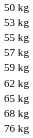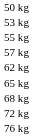 <table>
 <tr>
 <td rowspan=2>50 kg</td>
 <td rowspan=2></td>
 <td rowspan=2></td>
 <td></td>
 </tr>
 <tr>
 <td></td>
 </tr>
 <tr>
 <td>53 kg</td>
 <td></td>
 <td></td>
 <td></td>
 </tr>
 <tr>
 <td>55 kg</td>
 <td></td>
 <td></td>
 <td></td>
 </tr>
 <tr>
 <td>57 kg</td>
 <td></td>
 <td></td>
 <td></td>
 </tr>
 <tr>
-<td>59 kg</td>
-<td></td>
-<td></td>
-<td></td>
-</tr>
-<tr>
 <td>62 kg</td>
 <td></td>
 <td></td>
 <td></td>
 </tr>
 <tr>
 <td>65 kg</td>
 <td></td>
 <td></td>
 <td></td>
 </tr>
 <tr>
 <td rowspan=2>68 kg</td>
 <td rowspan=2></td>
 <td rowspan=2></td>
 <td></td>
 </tr>
 <tr>
 <td></td>
 </tr>
 <tr>
+<td>72 kg</td>
+<td></td>
+<td></td>
+<td></td>
+</tr>
+<tr>
 <td>76 kg</td>
 <td></td>
 <td></td>
 <td></td>
 </tr>
 </table>
